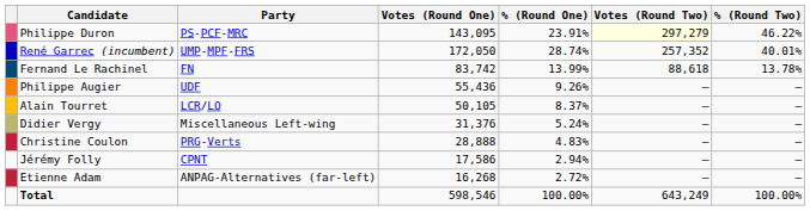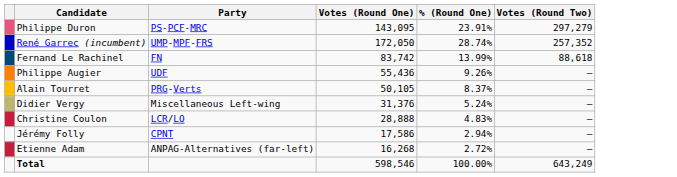 <table class="wikitable" style="text-align:right">
 <tr>
 <th></th>
 <th>Candidate</th>
 <th>Party</th>
 <th>Votes (Round One)</th>
 <th>% (Round One)</th>
 <th>Votes (Round Two)</th>
-<th>% (Round Two)</th>
 </tr>
 <tr>
 <td bgcolor="#E75480"> </td>
 <td align=left>Philippe Duron</td>
 <td align=left><a href='#'>PS</a>-<a href='#'>PCF</a>-<a href='#'>MRC</a></td>
 <td>143,095</td>
 <td>23.91%</td>
-<td style="background: lightyellow;">297,279</td>
-<td>46.22%</td>
+<td>297,279</td>
 </tr>
 <tr>
 <td bgcolor="#0000C8"> </td>
 <td align=left><a href='#'>René Garrec</a> <em>(incumbent)</em></td>
 <td align=left><a href='#'>UMP</a>-<a href='#'>MPF</a>-<a href='#'>FRS</a></td>
 <td>172,050</td>
 <td>28.74%</td>
 <td>257,352</td>
-<td>40.01%</td>
 </tr>
 <tr>
 <td bgcolor="#004A77"> </td>
 <td align=left>Fernand Le Rachinel</td>
 <td align=left><a href='#'>FN</a></td>
 <td>83,742</td>
 <td>13.99%</td>
 <td>88,618</td>
-<td>13.78%</td>
 </tr>
 <tr>
 <td bgcolor="#FF7F00"> </td>
 <td align=left>Philippe Augier</td>
 <td align=left><a href='#'>UDF</a></td>
 <td>55,436</td>
 <td>9.26%</td>
 <td>–</td>
-<td>–</td>
 </tr>
 <tr>
 <td bgcolor="#FFBF00"> </td>
 <td align=left>Alain Tourret</td>
-<td align=left><a href='#'>LCR</a>/<a href='#'>LO</a></td>
+<td align=left><a href='#'>PRG</a>-<a href='#'>Verts</a></td>
 <td>50,105</td>
 <td>8.37%</td>
-<td>–</td>
 <td>–</td>
 </tr>
 <tr>
 <td bgcolor="#BDB76B"> </td>
 <td align=left>Didier Vergy</td>
 <td align=left>Miscellaneous Left-wing</td>
 <td>31,376</td>
 <td>5.24%</td>
 <td>–</td>
-<td>–</td>
 </tr>
 <tr>
 <td bgcolor="#C41E3A"> </td>
 <td align=left>Christine Coulon</td>
-<td align=left><a href='#'>PRG</a>-<a href='#'>Verts</a></td>
+<td align=left><a href='#'>LCR</a>/<a href='#'>LO</a></td>
 <td>28,888</td>
 <td>4.83%</td>
-<td>–</td>
 <td>–</td>
 </tr>
 <tr>
 <td></td>
 <td align=left>Jérémy Folly</td>
 <td align=left><a href='#'>CPNT</a></td>
 <td>17,586</td>
 <td>2.94%</td>
 <td>–</td>
-<td>–</td>
 </tr>
 <tr>
 <td bgcolor="#C41E3A"> </td>
 <td align=left>Etienne Adam</td>
 <td align=left>ANPAG-Alternatives (far-left)</td>
 <td>16,268</td>
 <td>2.72%</td>
-<td>–</td>
 <td>–</td>
 </tr>
 <tr>
 <td></td>
 <td align=left><strong>Total</strong></td>
 <td align=left></td>
 <td>598,546</td>
 <td>100.00%</td>
 <td>643,249</td>
-<td>100.00%</td>
 </tr>
 </table>
